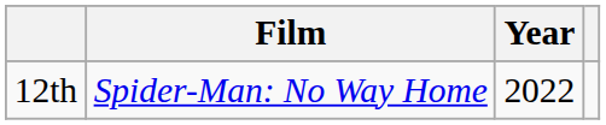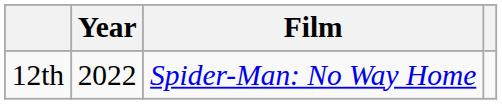 <table class="wikitable">
 <tr>
 <th scope="col"></th>
+<th scope="col">Year</th>
 <th scope="col">Film</th>
-<th scope="col">Year</th>
 <th scope="col"></th>
 </tr>
 <tr>
 <td scope="row" style="text-align: center;">12th</td>
+<td>2022</td>
 <td><em><a href='#'>Spider-Man: No Way Home</a></em></td>
-<td>2022</td>
 <td style="text-align: center;"></td>
 </tr>
 </table>
